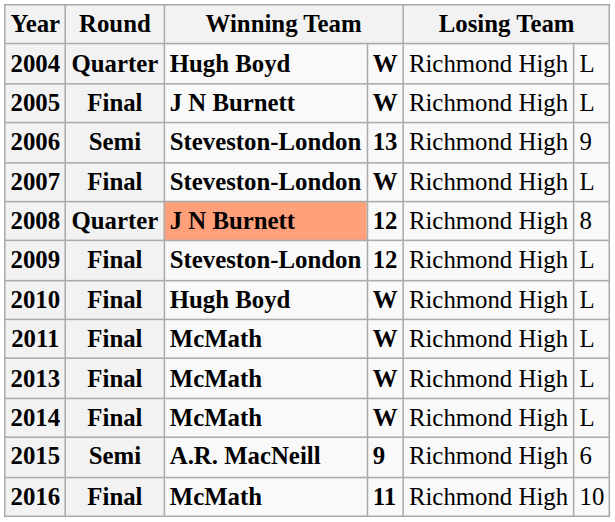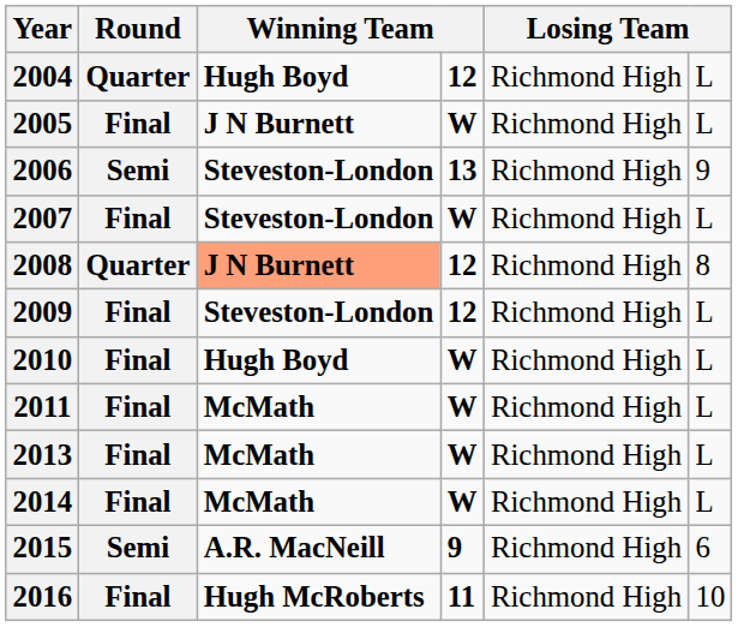 <table class="wikitable">
 <tr>
 <th>Year</th>
 <th>Round</th>
 <th colspan="2">Winning Team</th>
 <th colspan="2">Losing Team</th>
 </tr>
 <tr>
 <th>2004</th>
 <th><strong>Quarter</strong></th>
 <td><strong>Hugh Boyd</strong></td>
-<td><strong>W</strong></td>
+<td><strong>12</strong></td>
 <td>Richmond High</td>
 <td>L</td>
 </tr>
 <tr>
 <th>2005</th>
 <th>Final</th>
 <td><strong>J N Burnett</strong></td>
 <td><strong>W</strong></td>
 <td>Richmond High</td>
 <td>L</td>
 </tr>
 <tr>
 <th>2006</th>
 <th>Semi</th>
 <td><strong>Steveston-London</strong></td>
 <td><strong>13</strong></td>
 <td>Richmond High</td>
 <td>9</td>
 </tr>
 <tr>
 <th>2007</th>
 <th>Final</th>
 <td><strong>Steveston-London</strong></td>
 <td><strong>W</strong></td>
 <td>Richmond High</td>
 <td>L</td>
 </tr>
 <tr>
 <th>2008</th>
 <th>Quarter</th>
 <td style="background: lightsalmon;"><strong>J N Burnett</strong></td>
 <td><strong>12</strong></td>
 <td>Richmond High</td>
 <td>8</td>
 </tr>
 <tr>
 <th>2009</th>
 <th><strong>Final</strong></th>
 <td><strong>Steveston-London</strong></td>
 <td><strong>12</strong></td>
 <td>Richmond High</td>
 <td>L</td>
 </tr>
 <tr>
 <th>2010</th>
 <th><strong>Final</strong></th>
 <td><strong>Hugh Boyd</strong></td>
 <td><strong>W</strong></td>
 <td>Richmond High</td>
 <td>L</td>
 </tr>
 <tr>
 <th>2011</th>
 <th><strong>Final</strong></th>
 <td><strong>McMath</strong></td>
 <td><strong>W</strong></td>
 <td>Richmond High</td>
 <td>L</td>
 </tr>
 <tr>
 <th>2013</th>
 <th><strong>Final</strong></th>
 <td><strong>McMath</strong></td>
 <td><strong>W</strong></td>
 <td>Richmond High</td>
 <td>L</td>
 </tr>
 <tr>
 <th>2014</th>
 <th><strong>Final</strong></th>
 <td><strong>McMath</strong></td>
 <td><strong>W</strong></td>
 <td>Richmond High</td>
 <td>L</td>
 </tr>
 <tr>
 <th>2015</th>
 <th>Semi</th>
 <td><strong>A.R. MacNeill</strong></td>
 <td><strong>9</strong></td>
 <td>Richmond High</td>
 <td>6</td>
 </tr>
 <tr>
 <th>2016</th>
 <th><strong>Final</strong></th>
-<td><strong>McMath</strong></td>
+<td><strong>Hugh McRoberts</strong></td>
 <td><strong>11</strong></td>
 <td>Richmond High</td>
 <td>10</td>
 </tr>
 </table>
